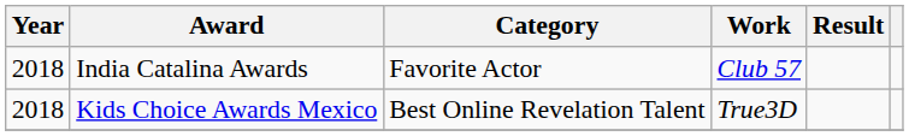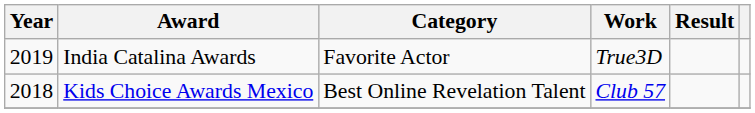 <table class="wikitable sortable">
 <tr>
 <th>Year</th>
 <th>Award</th>
 <th>Category</th>
 <th>Work</th>
 <th>Result</th>
 <th class="unsortable"></th>
 </tr>
 <tr>
-<td>2018</td>
+<td>2019</td>
 <td>India Catalina Awards</td>
 <td>Favorite Actor</td>
-<td><em><a href='#'>Club 57</a></em></td>
+<td><em>True3D</em></td>
 <td></td>
 <td></td>
 </tr>
 <tr>
 <td>2018</td>
 <td><a href='#'>Kids Choice Awards Mexico</a></td>
 <td>Best Online Revelation Talent</td>
-<td><em>True3D</em></td>
+<td><em><a href='#'>Club 57</a></em></td>
 <td></td>
 <td></td>
 </tr>
 <tr>
 </tr>
 </table>
